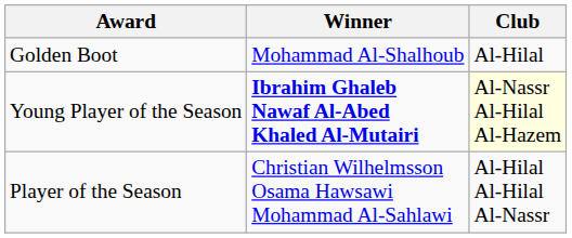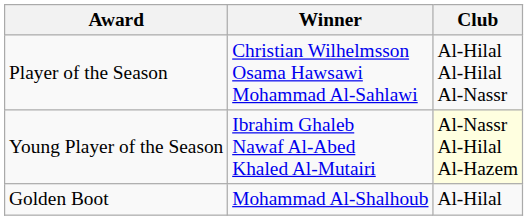 <table class="wikitable">
 <tr>
 <th>Award</th>
 <th>Winner</th>
 <th>Club</th>
 </tr>
 <tr>
+<td>Player of the Season</td>
+<td>  <a href='#'>Christian Wilhelmsson</a><br>  <a href='#'>Osama Hawsawi</a><br>  <a href='#'>Mohammad Al-Sahlawi</a></td>
+<td>Al-Hilal<br>Al-Hilal<br>Al-Nassr</td>
+</tr>
+<tr>
+<td>Young Player of the Season</td>
+<td>  <a href='#'>Ibrahim Ghaleb</a><br>  <a href='#'>Nawaf Al-Abed</a><br>  <a href='#'>Khaled Al-Mutairi</a></td>
+<td style="background: lightyellow;">Al-Nassr<br>Al-Hilal<br>Al-Hazem</td>
+</tr>
+<tr>
 <td>Golden Boot</td>
 <td> <a href='#'>Mohammad Al-Shalhoub</a></td>
 <td>Al-Hilal</td>
 </tr>
-<tr>
-<td>Young Player of the Season</td>
-<td><strong>  <a href='#'>Ibrahim Ghaleb</a><br>  <a href='#'>Nawaf Al-Abed</a><br>  <a href='#'>Khaled Al-Mutairi</a></strong></td>
-<td style="background: lightyellow;">Al-Nassr<br>Al-Hilal<br>Al-Hazem</td>
-</tr>
-<tr>
-<td>Player of the Season</td>
-<td>  <a href='#'>Christian Wilhelmsson</a><br>  <a href='#'>Osama Hawsawi</a><br>  <a href='#'>Mohammad Al-Sahlawi</a></td>
-<td>Al-Hilal<br>Al-Hilal<br>Al-Nassr</td>
-</tr>
 </table>
